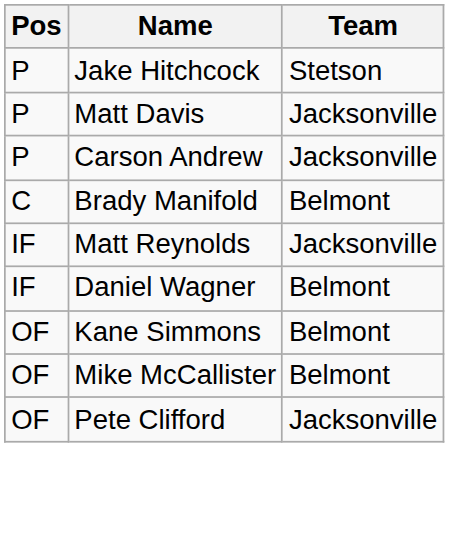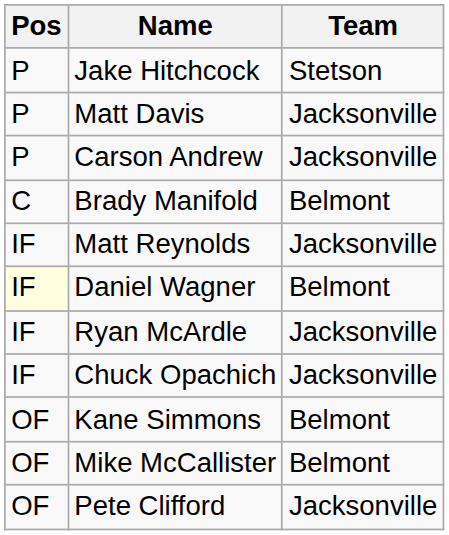 <table class=wikitable>
 <tr>
 <th>Pos</th>
 <th>Name</th>
 <th>Team</th>
 </tr>
 <tr>
 <td>P</td>
 <td>Jake Hitchcock</td>
 <td>Stetson</td>
 </tr>
 <tr>
 <td>P</td>
 <td>Matt Davis</td>
 <td>Jacksonville</td>
 </tr>
 <tr>
 <td>P</td>
 <td>Carson Andrew</td>
 <td>Jacksonville</td>
 </tr>
 <tr>
 <td>C</td>
 <td>Brady Manifold</td>
 <td>Belmont</td>
 </tr>
 <tr>
 <td>IF</td>
 <td>Matt Reynolds</td>
 <td>Jacksonville</td>
 </tr>
 <tr>
-<td>IF</td>
+<td style="background: lightyellow;">IF</td>
 <td>Daniel Wagner</td>
 <td>Belmont</td>
+</tr>
+<tr>
+<td>IF</td>
+<td>Ryan McArdle</td>
+<td>Jacksonville</td>
+</tr>
+<tr>
+<td>IF</td>
+<td>Chuck Opachich</td>
+<td>Jacksonville</td>
 </tr>
 <tr>
 <td>OF</td>
 <td>Kane Simmons</td>
 <td>Belmont</td>
 </tr>
 <tr>
 <td>OF</td>
 <td>Mike McCallister</td>
 <td>Belmont</td>
 </tr>
 <tr>
 <td>OF</td>
 <td>Pete Clifford</td>
 <td>Jacksonville</td>
 </tr>
 </table>
